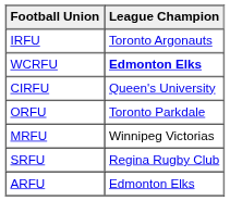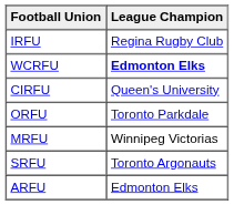 <table border="1" cellpadding="5" cellspacing="0" align="center">
 <tr>
 <th scope="col" style="background:#efefef;">Football Union</th>
 <th scope="col" style="background:#efefef;">League Champion</th>
 </tr>
 <tr>
 <td><a href='#'>IRFU</a></td>
-<td><a href='#'>Toronto Argonauts</a></td>
+<td><a href='#'>Regina Rugby Club</a></td>
 </tr>
 <tr>
 <td><a href='#'>WCRFU</a></td>
 <td><strong><a href='#'>Edmonton Elks</a></strong></td>
 </tr>
 <tr>
 <td><a href='#'>CIRFU</a></td>
 <td><a href='#'>Queen's University</a></td>
 </tr>
 <tr>
 <td><a href='#'>ORFU</a></td>
 <td><a href='#'>Toronto Parkdale</a></td>
 </tr>
 <tr>
 <td><a href='#'>MRFU</a></td>
 <td>Winnipeg Victorias</td>
 </tr>
 <tr>
 <td><a href='#'>SRFU</a></td>
-<td><a href='#'>Regina Rugby Club</a></td>
+<td><a href='#'>Toronto Argonauts</a></td>
 </tr>
 <tr>
 <td><a href='#'>ARFU</a></td>
 <td><a href='#'>Edmonton Elks</a></td>
 </tr>
 <tr>
 </tr>
 </table>
